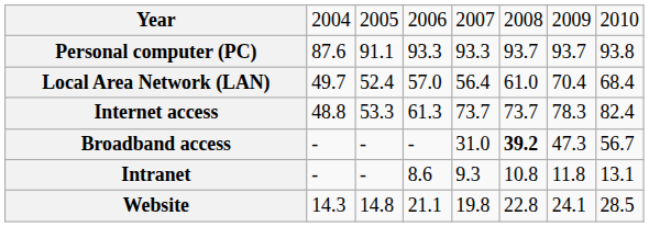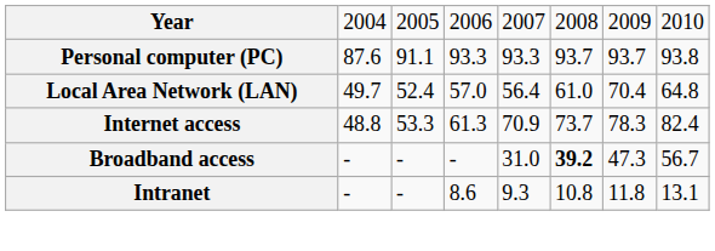 <table class="wikitable">
 <tr>
 <th><strong>Year</strong></th>
 <td>2004</td>
 <td>2005</td>
 <td>2006</td>
 <td>2007</td>
 <td>2008</td>
 <td>2009</td>
 <td>2010</td>
 </tr>
 <tr>
 <th style="width:240px;"><strong>Personal computer (PC)</strong></th>
 <td>87.6</td>
 <td>91.1</td>
 <td>93.3</td>
 <td>93.3</td>
 <td>93.7</td>
 <td>93.7</td>
 <td>93.8</td>
 </tr>
 <tr>
 <th style="width:240px;"><strong>Local Area Network (LAN)</strong></th>
 <td>49.7</td>
 <td>52.4</td>
 <td>57.0</td>
 <td>56.4</td>
 <td>61.0</td>
 <td>70.4</td>
-<td>68.4</td>
+<td>64.8</td>
 </tr>
 <tr>
 <th style="width:240px;"><strong>Internet access</strong></th>
 <td>48.8</td>
 <td>53.3</td>
 <td>61.3</td>
-<td>73.7</td>
+<td>70.9</td>
 <td>73.7</td>
 <td>78.3</td>
 <td>82.4</td>
 </tr>
 <tr>
 <th style="width:240px;"><strong>Broadband access</strong></th>
 <td>-</td>
 <td>-</td>
 <td>-</td>
 <td>31.0</td>
 <td><strong>39.2</strong></td>
 <td>47.3</td>
 <td>56.7</td>
 </tr>
 <tr>
 <th style="width:240px;"><strong>Intranet</strong></th>
 <td>-</td>
 <td>-</td>
 <td>8.6</td>
 <td>9.3</td>
 <td>10.8</td>
 <td>11.8</td>
 <td>13.1</td>
 </tr>
-<tr>
-<th style="width:240px;"><strong>Website</strong></th>
-<td>14.3</td>
-<td>14.8</td>
-<td>21.1</td>
-<td>19.8</td>
-<td>22.8</td>
-<td>24.1</td>
-<td>28.5</td>
-</tr>
 </table>
